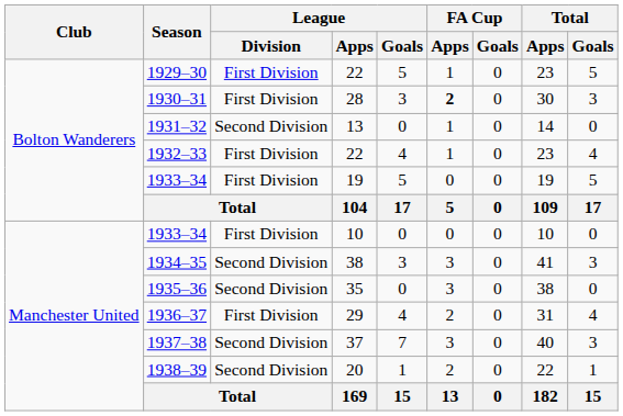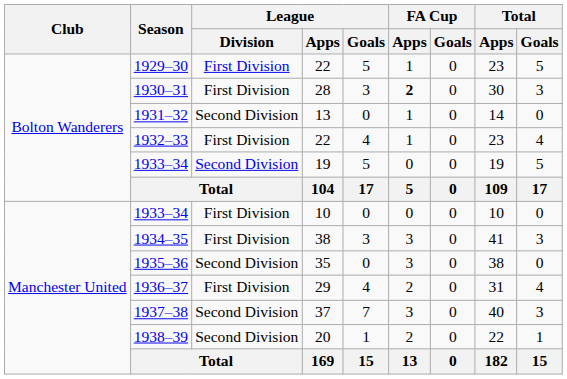 <table class="wikitable" style="text-align: center;">
 <tr>
 <th rowspan="2">Club</th>
 <th rowspan="2">Season</th>
 <th colspan="3">League</th>
 <th colspan="2">FA Cup</th>
 <th colspan="2">Total</th>
 </tr>
 <tr>
 <th>Division</th>
 <th>Apps</th>
 <th>Goals</th>
 <th>Apps</th>
 <th>Goals</th>
 <th>Apps</th>
 <th>Goals</th>
 </tr>
 <tr>
 <td rowspan="6"><a href='#'>Bolton Wanderers</a></td>
 <td><a href='#'>1929–30</a></td>
 <td><a href='#'>First Division</a></td>
 <td>22</td>
 <td>5</td>
 <td>1</td>
 <td>0</td>
 <td>23</td>
 <td>5</td>
 </tr>
 <tr>
 <td><a href='#'>1930–31</a></td>
 <td>First Division</td>
 <td>28</td>
 <td>3</td>
 <td><strong>2</strong></td>
 <td>0</td>
 <td>30</td>
 <td>3</td>
 </tr>
 <tr>
 <td><a href='#'>1931–32</a></td>
 <td>Second Division</td>
 <td>13</td>
 <td>0</td>
 <td>1</td>
 <td>0</td>
 <td>14</td>
 <td>0</td>
 </tr>
 <tr>
 <td><a href='#'>1932–33</a></td>
 <td>First Division</td>
 <td>22</td>
 <td>4</td>
 <td>1</td>
 <td>0</td>
 <td>23</td>
 <td>4</td>
 </tr>
 <tr>
 <td><a href='#'>1933–34</a></td>
-<td>First Division</td>
+<td><a href='#'>Second Division</a></td>
 <td>19</td>
 <td>5</td>
 <td>0</td>
 <td>0</td>
 <td>19</td>
 <td>5</td>
 </tr>
 <tr>
 <th colspan="2">Total</th>
 <th>104</th>
 <th>17</th>
 <th>5</th>
 <th>0</th>
 <th>109</th>
 <th>17</th>
 </tr>
 <tr>
 <td rowspan="7"><a href='#'>Manchester United</a></td>
 <td><a href='#'>1933–34</a></td>
 <td>First Division</td>
 <td>10</td>
 <td>0</td>
 <td>0</td>
 <td>0</td>
 <td>10</td>
 <td>0</td>
 </tr>
 <tr>
 <td><a href='#'>1934–35</a></td>
-<td>Second Division</td>
+<td>First Division</td>
 <td>38</td>
 <td>3</td>
 <td>3</td>
 <td>0</td>
 <td>41</td>
 <td>3</td>
 </tr>
 <tr>
 <td><a href='#'>1935–36</a></td>
 <td>Second Division</td>
 <td>35</td>
 <td>0</td>
 <td>3</td>
 <td>0</td>
 <td>38</td>
 <td>0</td>
 </tr>
 <tr>
 <td><a href='#'>1936–37</a></td>
 <td>First Division</td>
 <td>29</td>
 <td>4</td>
 <td>2</td>
 <td>0</td>
 <td>31</td>
 <td>4</td>
 </tr>
 <tr>
 <td><a href='#'>1937–38</a></td>
 <td>Second Division</td>
 <td>37</td>
 <td>7</td>
 <td>3</td>
 <td>0</td>
 <td>40</td>
 <td>3</td>
 </tr>
 <tr>
 <td><a href='#'>1938–39</a></td>
 <td>Second Division</td>
 <td>20</td>
 <td>1</td>
 <td>2</td>
 <td>0</td>
 <td>22</td>
 <td>1</td>
 </tr>
 <tr>
 <th colspan="2">Total</th>
 <th>169</th>
 <th>15</th>
 <th>13</th>
 <th>0</th>
 <th>182</th>
 <th>15</th>
 </tr>
 </table>
